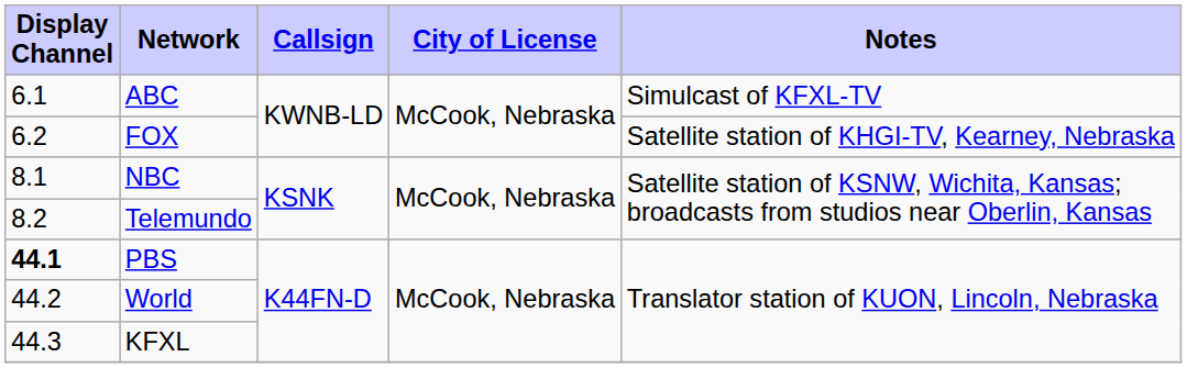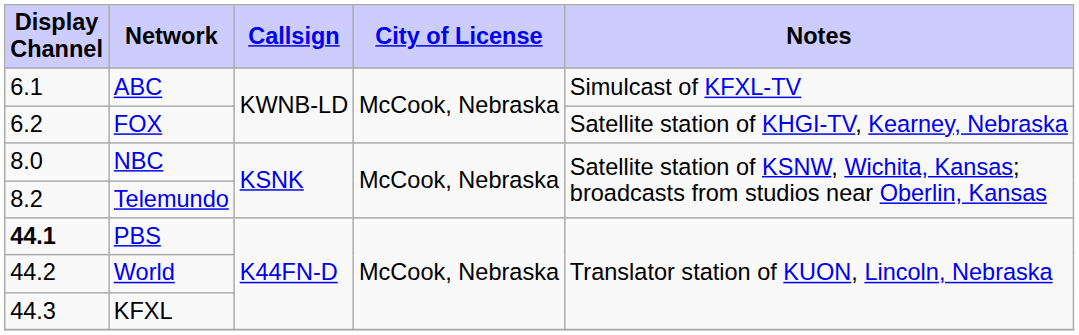 <table class="wikitable" border="1">
 <tr>
 <th style="background:#ccccff;"><strong>Display<br>Channel</strong></th>
 <th style="background:#ccccff;"><strong>Network</strong></th>
 <th style="background:#ccccff;"><strong><a href='#'>Callsign</a></strong></th>
 <th style="background:#ccccff;"><strong><a href='#'>City of License</a></strong></th>
 <th style="background:#ccccff;"><strong>Notes</strong></th>
 </tr>
 <tr>
 <td rowspan=1>6.1</td>
 <td rowspan=1><a href='#'>ABC</a></td>
 <td rowspan=2>KWNB-LD</td>
 <td rowspan=2>McCook, Nebraska</td>
 <td>Simulcast of <a href='#'>KFXL-TV</a></td>
 </tr>
 <tr>
 <td>6.2</td>
 <td><a href='#'>FOX</a></td>
 <td rowspan=1>Satellite station of <a href='#'>KHGI-TV</a>, <a href='#'>Kearney, Nebraska</a></td>
 </tr>
 <tr>
-<td rowspan=1>8.1</td>
+<td rowspan=1>8.0</td>
 <td rowspan=1><a href='#'>NBC</a></td>
 <td rowspan=2><a href='#'>KSNK</a></td>
 <td rowspan=2>McCook, Nebraska</td>
 <td rowspan=2>Satellite station of <a href='#'>KSNW</a>, <a href='#'>Wichita, Kansas</a>;<br>broadcasts from studios near <a href='#'>Oberlin, Kansas</a></td>
 </tr>
 <tr>
 <td>8.2</td>
 <td><a href='#'>Telemundo</a></td>
 </tr>
 <tr>
 <td rowspan=1><strong>44.1</strong></td>
 <td rowspan=1><a href='#'>PBS</a></td>
 <td rowspan=3><a href='#'>K44FN-D</a></td>
 <td rowspan=3>McCook, Nebraska</td>
 <td rowspan=3>Translator station of <a href='#'>KUON</a>, <a href='#'>Lincoln, Nebraska</a></td>
 </tr>
 <tr>
 <td>44.2</td>
 <td><a href='#'>World</a></td>
 </tr>
 <tr>
 <td>44.3</td>
 <td>KFXL</td>
 </tr>
 <tr>
 </tr>
 </table>
